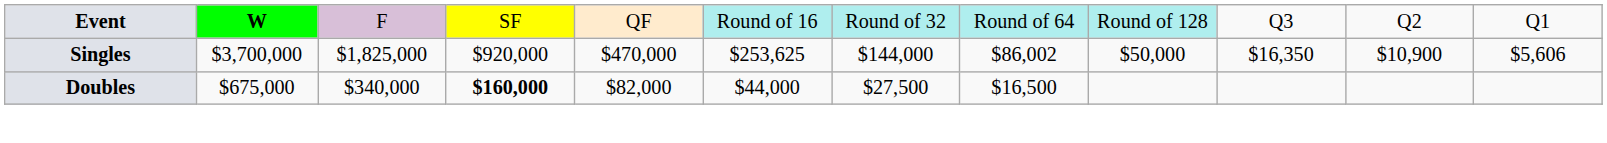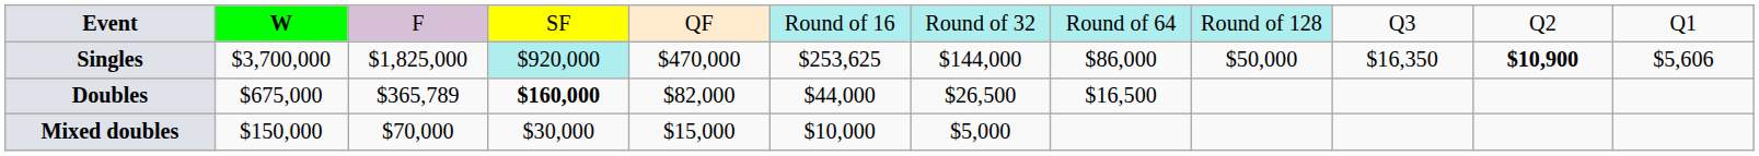 <table class="wikitable" style="font-size:90%;text-align:center">
 <tr>
 <td style="width:130px; background:#dfe2e9;"><strong>Event</strong></td>
 <td style="width:80px; background:lime;"><strong>W</strong></td>
 <td style="width:85px; background:thistle;">F</td>
 <td style="width:85px; background:#ff0;">SF</td>
 <td style="width:85px; background:#ffebcd;">QF</td>
 <td style="width:85px; background:#afeeee;">Round of 16</td>
 <td style="width:85px; background:#afeeee;">Round of 32</td>
 <td style="width:85px; background:#afeeee;">Round of 64</td>
 <td style="width:85px; background:#afeeee;">Round of 128</td>
 <td style="width:85px;">Q3</td>
 <td style="width:85px;">Q2</td>
 <td style="width:85px;">Q1</td>
 </tr>
 <tr>
 <td style="background:#dfe2e9;"><strong>Singles</strong></td>
 <td>$3,700,000</td>
 <td>$1,825,000</td>
-<td>$920,000</td>
+<td style="background: paleturquoise;">$920,000</td>
 <td>$470,000</td>
 <td>$253,625</td>
 <td>$144,000</td>
-<td>$86,002</td>
+<td>$86,000</td>
 <td>$50,000</td>
 <td>$16,350</td>
-<td>$10,900</td>
+<td><strong>$10,900</strong></td>
 <td>$5,606</td>
 </tr>
 <tr>
 <td style="background:#dfe2e9;"><strong>Doubles</strong></td>
 <td>$675,000</td>
-<td>$340,000</td>
+<td>$365,789</td>
 <td><strong>$160,000</strong></td>
 <td>$82,000</td>
 <td>$44,000</td>
-<td>$27,500</td>
+<td>$26,500</td>
 <td>$16,500</td>
 <td></td>
 <td></td>
 <td></td>
 <td></td>
 </tr>
+<tr>
+<td style="background:#dfe2e9;"><strong>Mixed doubles</strong></td>
+<td>$150,000</td>
+<td>$70,000</td>
+<td>$30,000</td>
+<td>$15,000</td>
+<td>$10,000</td>
+<td>$5,000</td>
+<td></td>
+<td></td>
+<td></td>
+<td></td>
+<td></td>
+</tr>
 </table>
